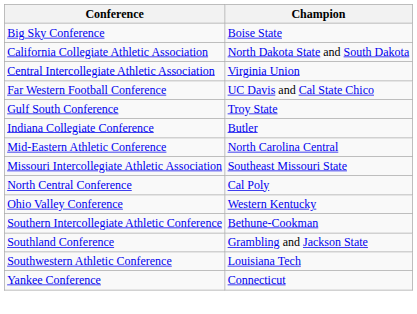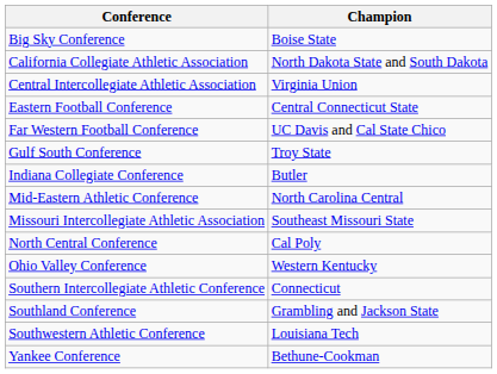 <table class="wikitable">
 <tr>
 <th>Conference</th>
 <th>Champion</th>
 </tr>
 <tr>
 <td><a href='#'>Big Sky Conference</a></td>
 <td><a href='#'>Boise State</a></td>
 </tr>
 <tr>
 <td><a href='#'>California Collegiate Athletic Association</a></td>
 <td><a href='#'>North Dakota State</a> and <a href='#'>South Dakota</a></td>
 </tr>
 <tr>
 <td><a href='#'>Central Intercollegiate Athletic Association</a></td>
 <td><a href='#'>Virginia Union</a></td>
+</tr>
+<tr>
+<td><a href='#'>Eastern Football Conference</a></td>
+<td><a href='#'>Central Connecticut State</a></td>
 </tr>
 <tr>
 <td><a href='#'>Far Western Football Conference</a></td>
 <td><a href='#'>UC Davis</a> and <a href='#'>Cal State Chico</a></td>
 </tr>
 <tr>
 <td><a href='#'>Gulf South Conference</a></td>
 <td><a href='#'>Troy State</a></td>
 </tr>
 <tr>
 <td><a href='#'>Indiana Collegiate Conference</a></td>
 <td><a href='#'>Butler</a></td>
 </tr>
 <tr>
 <td><a href='#'>Mid-Eastern Athletic Conference</a></td>
 <td><a href='#'>North Carolina Central</a></td>
 </tr>
 <tr>
 <td><a href='#'>Missouri Intercollegiate Athletic Association</a></td>
 <td><a href='#'>Southeast Missouri State</a></td>
 </tr>
 <tr>
 <td><a href='#'>North Central Conference</a></td>
 <td><a href='#'>Cal Poly</a></td>
 </tr>
 <tr>
 <td><a href='#'>Ohio Valley Conference</a></td>
 <td><a href='#'>Western Kentucky</a></td>
 </tr>
 <tr>
 <td><a href='#'>Southern Intercollegiate Athletic Conference</a></td>
-<td><a href='#'>Bethune-Cookman</a></td>
+<td><a href='#'>Connecticut</a></td>
 </tr>
 <tr>
 <td><a href='#'>Southland Conference</a></td>
 <td><a href='#'>Grambling</a> and <a href='#'>Jackson State</a></td>
 </tr>
 <tr>
 <td><a href='#'>Southwestern Athletic Conference</a></td>
 <td><a href='#'>Louisiana Tech</a></td>
 </tr>
 <tr>
 <td><a href='#'>Yankee Conference</a></td>
-<td><a href='#'>Connecticut</a></td>
+<td><a href='#'>Bethune-Cookman</a></td>
 </tr>
 </table>
